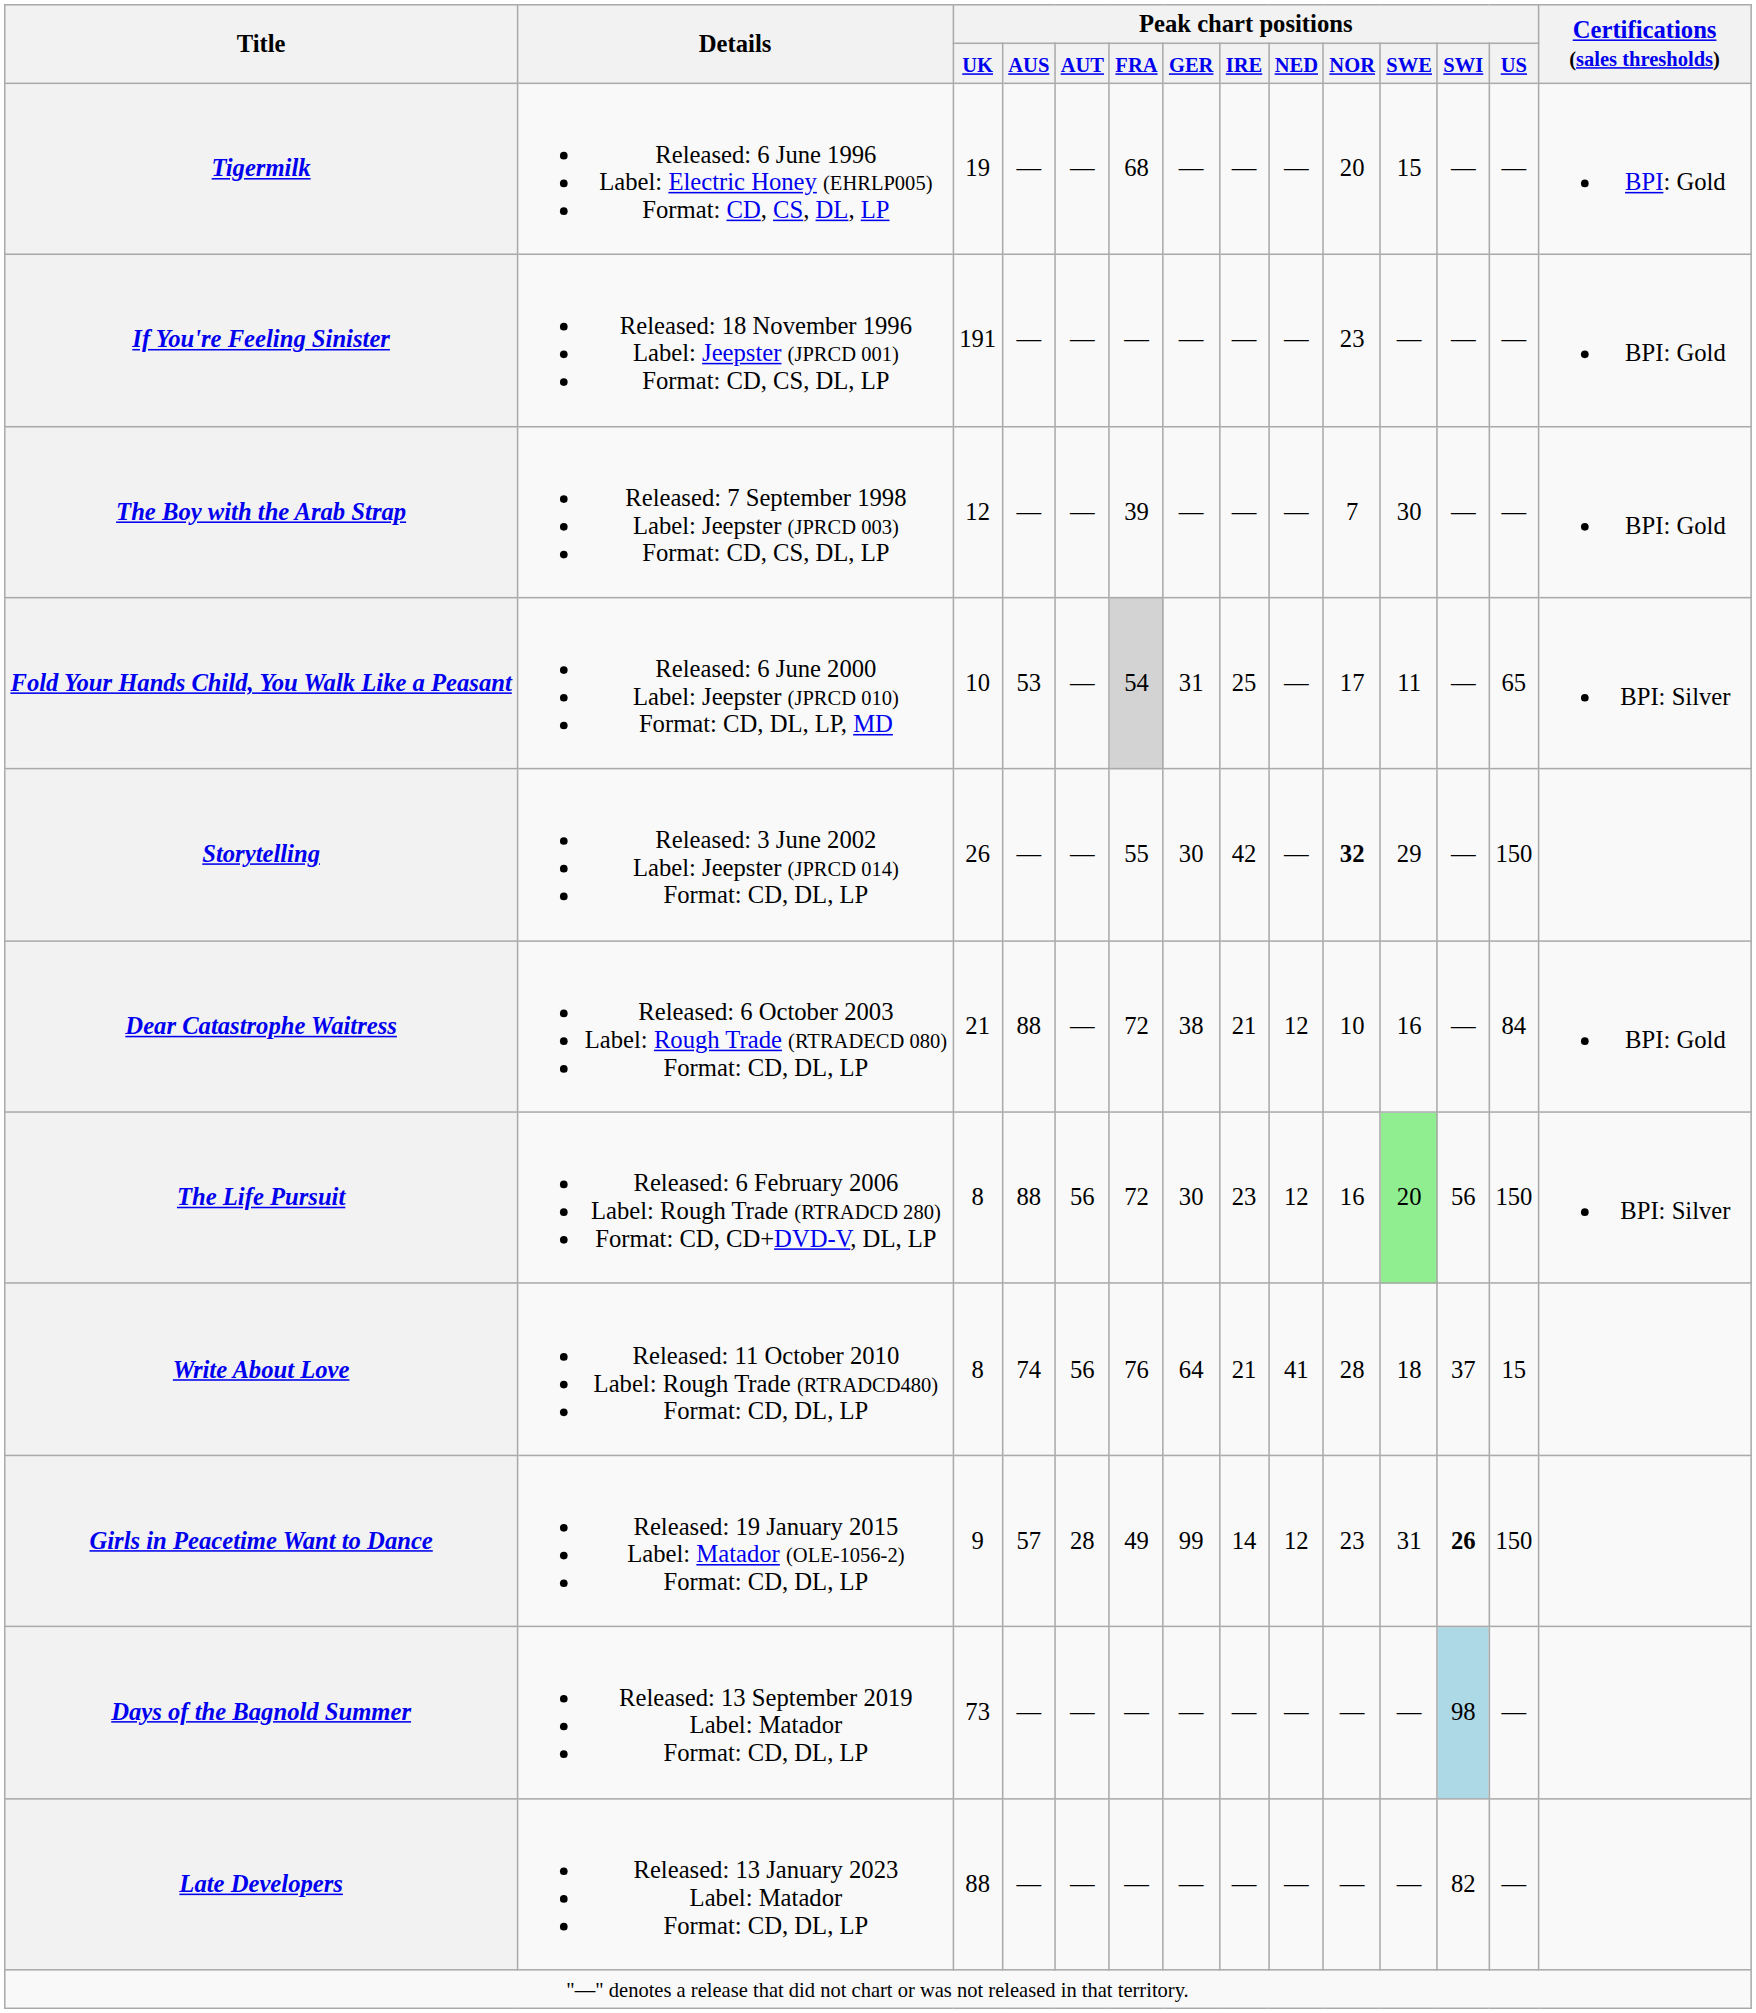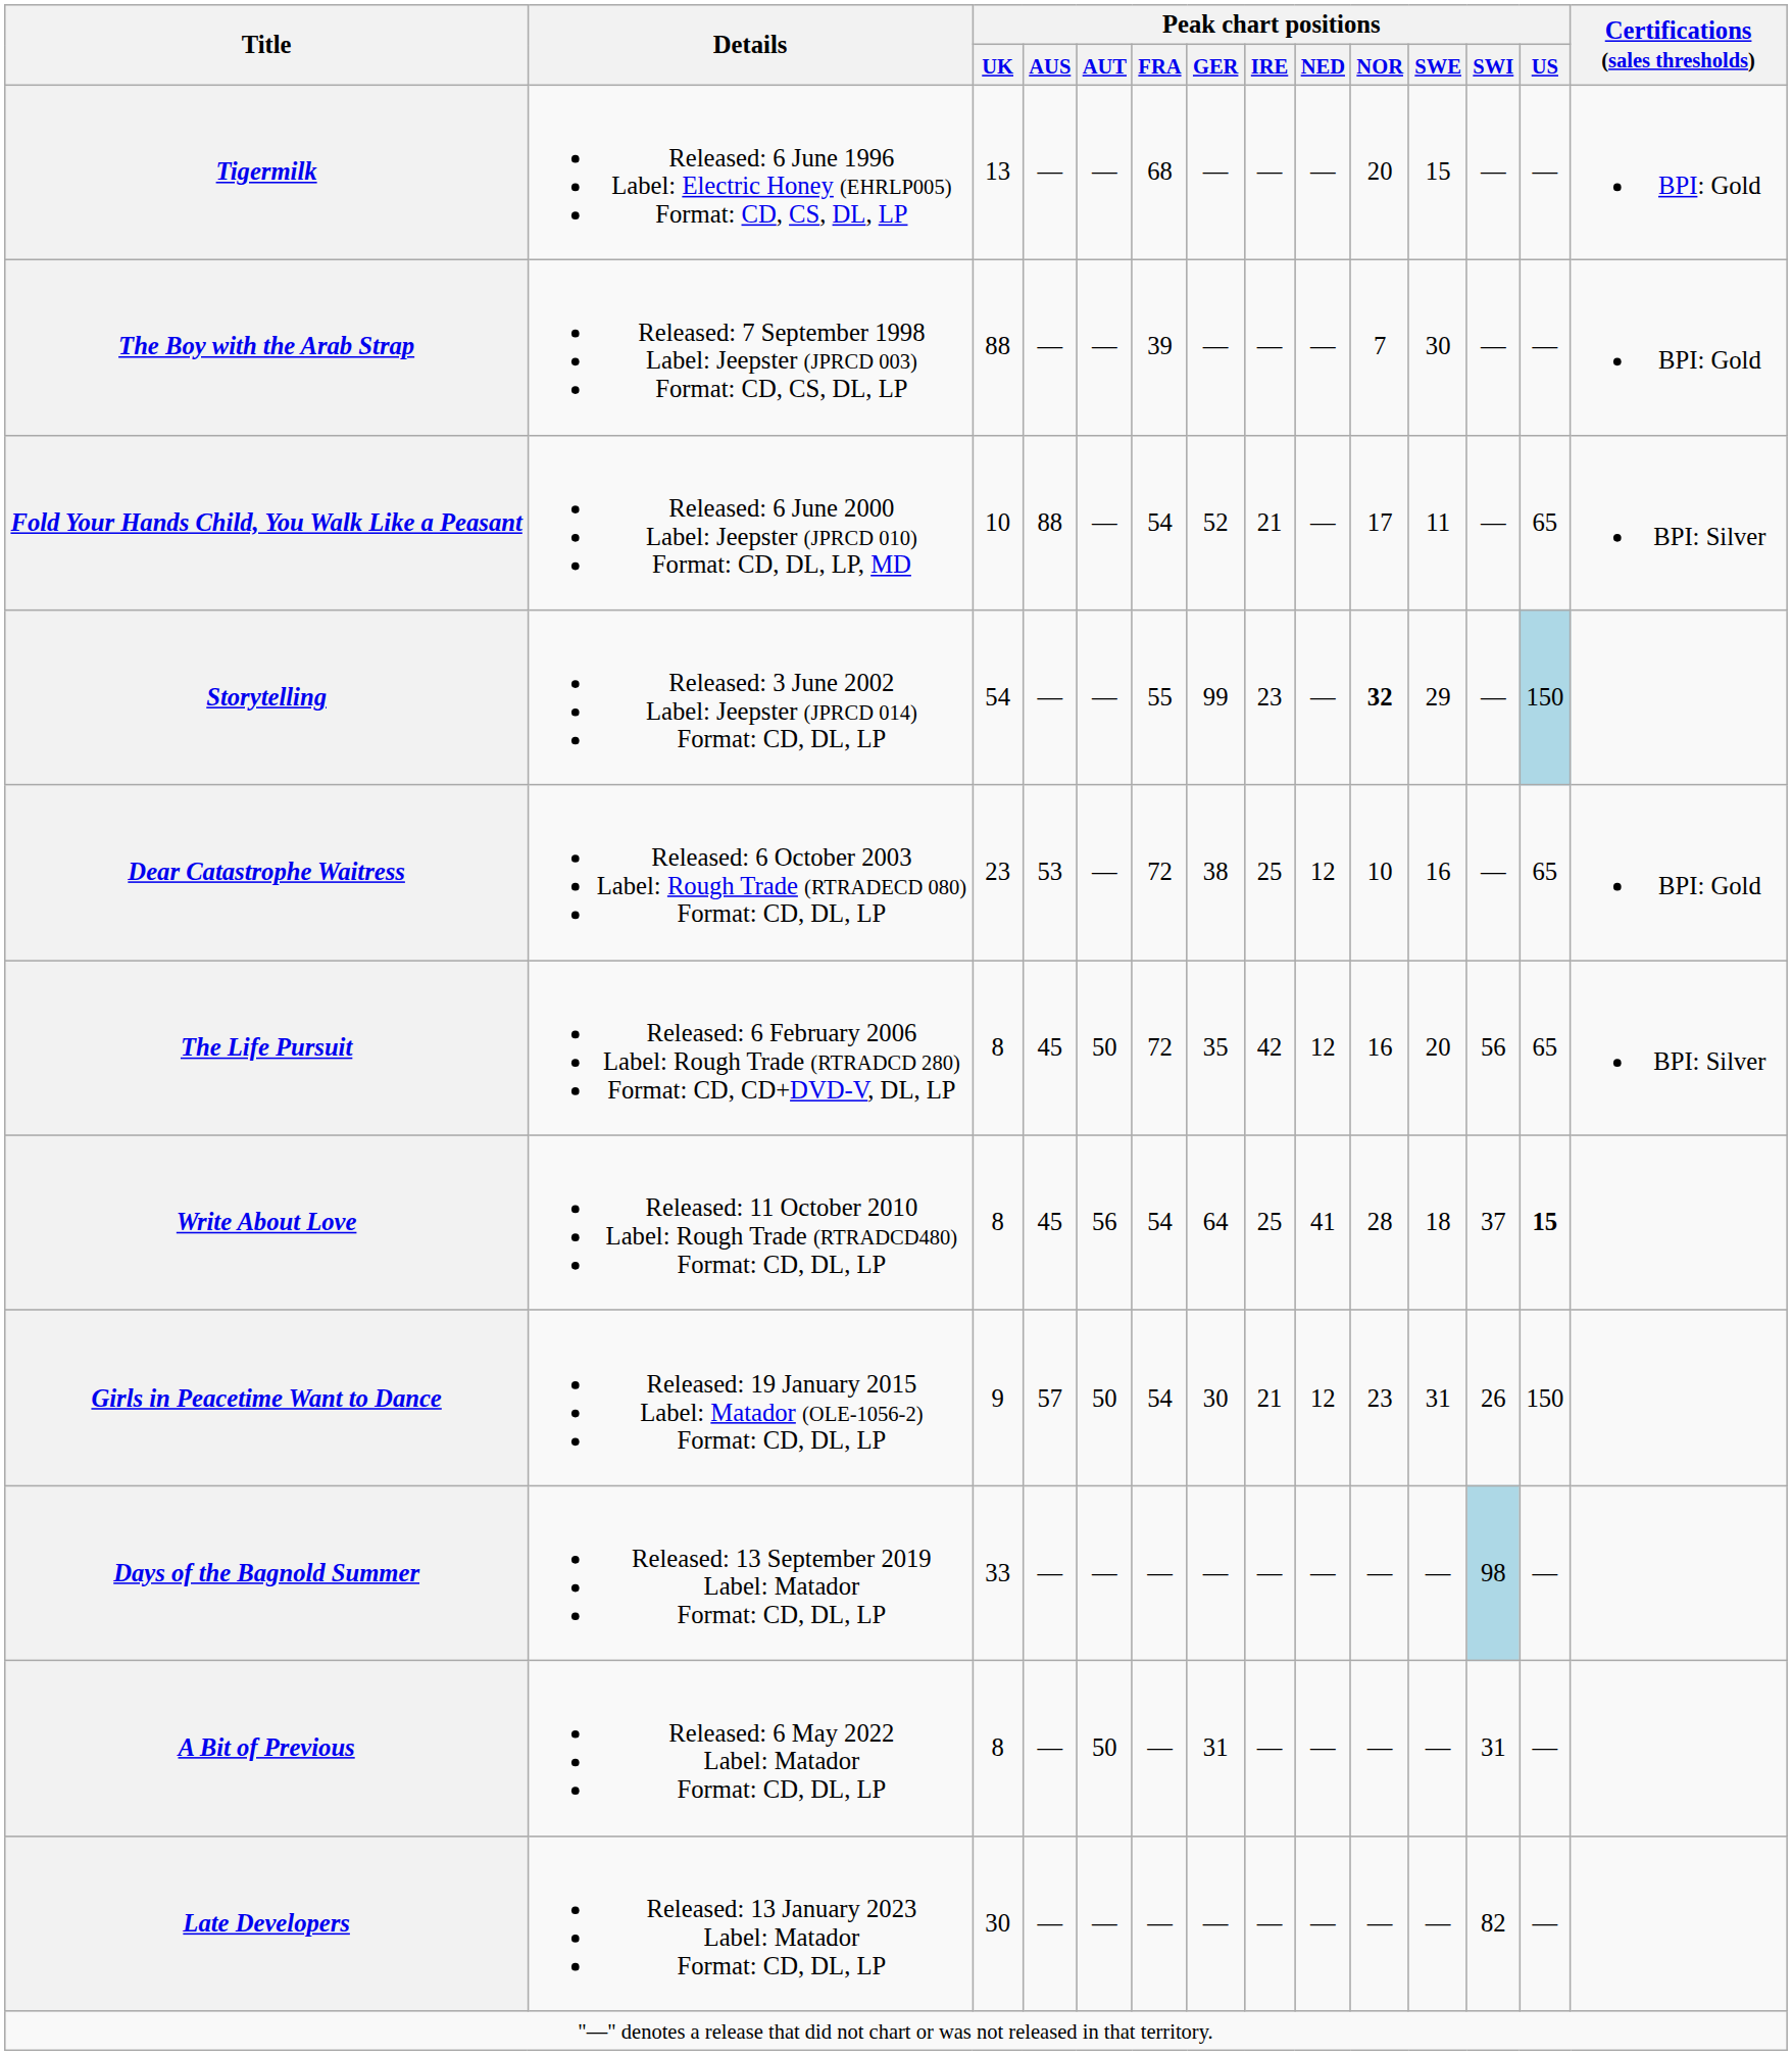 <table class="wikitable plainrowheaders" style="text-align:center;">
 <tr>
 <th scope="col" rowspan="2">Title</th>
 <th rowspan="2">Details</th>
 <th colspan="11">Peak chart positions</th>
 <th rowspan="2" width="130"><a href='#'>Certifications</a><br><small>(<a href='#'>sales thresholds</a>)</small></th>
 </tr>
 <tr>
 <th width="25"><small><a href='#'>UK</a></small><br></th>
 <th width="25"><small><a href='#'>AUS</a></small><br></th>
 <th width="25"><small><a href='#'>AUT</a></small><br></th>
 <th width="25"><small><a href='#'>FRA</a></small><br></th>
 <th width="25"><small><a href='#'>GER</a></small><br></th>
 <th width="25"><small><a href='#'>IRE</a></small><br></th>
 <th width="25"><small><a href='#'>NED</a></small><br></th>
 <th width="25"><small><a href='#'>NOR</a></small><br></th>
 <th width="25"><small><a href='#'>SWE</a></small><br></th>
 <th width="25"><small><a href='#'>SWI</a></small><br></th>
 <th width="25"><small><a href='#'>US</a></small><br></th>
 </tr>
 <tr>
 <th scope="row"><em><a href='#'>Tigermilk</a></em></th>
 <td><br><ul><li>Released: 6 June 1996</li><li>Label: <a href='#'>Electric Honey</a> <small>(EHRLP005)</small></li><li>Format: <a href='#'>CD</a>, <a href='#'>CS</a>, <a href='#'>DL</a>, <a href='#'>LP</a></li></ul></td>
-<td align="center">19</td>
+<td align="center">13</td>
 <td align="center">—</td>
 <td align="center">—</td>
 <td align="center">68</td>
 <td align="center">—</td>
 <td align="center">—</td>
 <td align="center">—</td>
 <td align="center">20</td>
 <td align="center">15</td>
 <td align="center">—</td>
 <td align="center">—</td>
 <td><br><ul><li><a href='#'>BPI</a>: Gold</li></ul></td>
 </tr>
 <tr>
-<th scope="row"><em><a href='#'>If You're Feeling Sinister</a></em></th>
-<td><br><ul><li>Released: 18 November 1996</li><li>Label: <a href='#'>Jeepster</a> <small>(JPRCD 001)</small></li><li>Format: CD, CS, DL, LP</li></ul></td>
-<td align="center">191<br></td>
-<td align="center">—</td>
-<td align="center">—</td>
-<td align="center">—</td>
-<td align="center">—</td>
-<td align="center">—</td>
-<td align="center">—</td>
-<td align="center">23</td>
-<td align="center">—</td>
-<td align="center">—</td>
-<td align="center">—</td>
-<td><br><ul><li>BPI: Gold</li></ul></td>
-</tr>
-<tr>
 <th scope="row"><em><a href='#'>The Boy with the Arab Strap</a></em></th>
 <td><br><ul><li>Released: 7 September 1998</li><li>Label: Jeepster <small>(JPRCD 003)</small></li><li>Format: CD, CS, DL, LP</li></ul></td>
-<td align="center">12</td>
+<td align="center">88</td>
 <td align="center">—</td>
 <td align="center">—</td>
 <td align="center">39</td>
 <td align="center">—</td>
 <td align="center">—</td>
 <td align="center">—</td>
 <td align="center">7</td>
 <td align="center">30</td>
 <td align="center">—</td>
 <td align="center">—</td>
 <td><br><ul><li>BPI: Gold</li></ul></td>
 </tr>
 <tr>
 <th scope="row"><em><a href='#'>Fold Your Hands Child, You Walk Like a Peasant</a></em></th>
 <td><br><ul><li>Released: 6 June 2000</li><li>Label: Jeepster <small>(JPRCD 010)</small></li><li>Format: CD, DL, LP, <a href='#'>MD</a></li></ul></td>
 <td align="center">10</td>
-<td align="center">53</td>
+<td align="center">88</td>
 <td align="center">—</td>
-<td align="center" style="background: lightgrey;">54</td>
-<td align="center">31</td>
-<td align="center">25</td>
+<td align="center">54</td>
+<td align="center">52</td>
+<td align="center">21</td>
 <td align="center">—</td>
 <td align="center">17</td>
 <td align="center">11</td>
 <td align="center">—</td>
 <td align="center">65</td>
 <td><br><ul><li>BPI: Silver</li></ul></td>
 </tr>
 <tr>
 <th scope="row"><em><a href='#'>Storytelling</a></em></th>
 <td><br><ul><li>Released: 3 June 2002</li><li>Label: Jeepster <small>(JPRCD 014)</small></li><li>Format: CD, DL, LP</li></ul></td>
-<td align="center">26</td>
+<td align="center">54</td>
 <td align="center">—</td>
 <td align="center">—</td>
 <td align="center">55</td>
-<td align="center">30</td>
-<td align="center">42</td>
+<td align="center">99</td>
+<td align="center">23</td>
 <td align="center">—</td>
 <td align="center"><strong>32</strong></td>
 <td align="center">29</td>
 <td align="center">—</td>
-<td align="center">150</td>
+<td align="center" style="background: lightblue;">150</td>
 <td></td>
 </tr>
 <tr>
 <th scope="row"><em><a href='#'>Dear Catastrophe Waitress</a></em></th>
 <td><br><ul><li>Released: 6 October 2003</li><li>Label: <a href='#'>Rough Trade</a> <small>(RTRADECD 080)</small></li><li>Format: CD, DL, LP</li></ul></td>
-<td align="center">21</td>
-<td align="center">88</td>
+<td align="center">23</td>
+<td align="center">53</td>
 <td align="center">—</td>
 <td align="center">72</td>
 <td align="center">38</td>
-<td align="center">21</td>
+<td align="center">25</td>
 <td align="center">12</td>
 <td align="center">10</td>
 <td align="center">16</td>
 <td align="center">—</td>
-<td align="center">84</td>
+<td align="center">65</td>
 <td><br><ul><li>BPI: Gold</li></ul></td>
 </tr>
 <tr>
 <th scope="row"><em><a href='#'>The Life Pursuit</a></em></th>
 <td><br><ul><li>Released: 6 February 2006</li><li>Label: Rough Trade <small>(RTRADCD 280)</small></li><li>Format: CD, CD+<a href='#'>DVD-V</a>, DL, LP</li></ul></td>
 <td align="center">8</td>
-<td align="center">88</td>
-<td align="center">56</td>
+<td align="center">45</td>
+<td align="center">50</td>
 <td align="center">72</td>
-<td align="center">30</td>
-<td align="center">23</td>
+<td align="center">35</td>
+<td align="center">42</td>
 <td align="center">12</td>
 <td align="center">16</td>
-<td align="center" style="background: lightgreen;">20</td>
+<td align="center">20</td>
 <td align="center">56</td>
-<td align="center">150</td>
+<td align="center">65</td>
 <td><br><ul><li>BPI: Silver</li></ul></td>
 </tr>
 <tr>
 <th scope="row"><em><a href='#'>Write About Love</a></em></th>
 <td><br><ul><li>Released: 11 October 2010</li><li>Label: Rough Trade <small>(RTRADCD480)</small></li><li>Format: CD, DL, LP</li></ul></td>
 <td align="center">8</td>
-<td align="center">74</td>
+<td align="center">45</td>
 <td align="center">56</td>
-<td align="center">76</td>
+<td align="center">54</td>
 <td align="center">64</td>
-<td align="center">21</td>
+<td align="center">25</td>
 <td align="center">41</td>
 <td align="center">28</td>
 <td align="center">18</td>
 <td align="center">37</td>
-<td align="center">15</td>
+<td align="center"><strong>15</strong></td>
 <td></td>
 </tr>
 <tr>
 <th scope="row"><em><a href='#'>Girls in Peacetime Want to Dance</a></em></th>
 <td><br><ul><li>Released: 19 January 2015</li><li>Label: <a href='#'>Matador</a> <small>(OLE-1056-2)</small></li><li>Format: CD, DL, LP</li></ul></td>
 <td align="center">9</td>
 <td align="center">57</td>
-<td align="center">28</td>
-<td align="center">49</td>
-<td align="center">99</td>
-<td align="center">14</td>
+<td align="center">50</td>
+<td align="center">54</td>
+<td align="center">30</td>
+<td align="center">21</td>
 <td align="center">12</td>
 <td align="center">23</td>
 <td align="center">31</td>
-<td align="center"><strong>26</strong></td>
+<td align="center">26</td>
 <td align="center">150</td>
 <td></td>
 </tr>
 <tr>
 <th scope="row"><em><a href='#'>Days of the Bagnold Summer</a></em></th>
 <td><br><ul><li>Released: 13 September 2019</li><li>Label: Matador</li><li>Format: CD, DL, LP</li></ul></td>
-<td align="center">73</td>
+<td align="center">33</td>
 <td align="center">—</td>
 <td align="center">—</td>
 <td align="center">—</td>
 <td align="center">—</td>
 <td align="center">—</td>
 <td align="center">—</td>
 <td align="center">—</td>
 <td align="center">—</td>
 <td align="center" style="background: lightblue;">98</td>
 <td align="center">—</td>
 <td></td>
 </tr>
 <tr>
+<th scope="row"><em><a href='#'>A Bit of Previous</a></em></th>
+<td><br><ul><li>Released: 6 May 2022</li><li>Label: Matador</li><li>Format: CD, DL, LP</li></ul></td>
+<td align="center">8</td>
+<td align="center">—</td>
+<td align="center">50</td>
+<td align="center">—</td>
+<td align="center">31</td>
+<td align="center">—</td>
+<td align="center">—</td>
+<td align="center">—</td>
+<td align="center">—</td>
+<td align="center">31</td>
+<td align="center">—</td>
+<td></td>
+</tr>
+<tr>
 <th scope="row"><em><a href='#'>Late Developers</a></em></th>
 <td><br><ul><li>Released: 13 January 2023</li><li>Label: Matador</li><li>Format: CD, DL, LP</li></ul></td>
-<td align="center">88</td>
+<td align="center">30</td>
 <td align="center">—</td>
 <td align="center">—</td>
 <td align="center">—</td>
 <td align="center">—</td>
 <td align="center">—</td>
 <td align="center">—</td>
 <td align="center">—</td>
 <td align="center">—</td>
 <td align="center">82</td>
 <td align="center">—</td>
 <td></td>
 </tr>
 <tr>
 <td style="text-align:center;" colspan="14"><small>"—" denotes a release that did not chart or was not released in that territory.</small></td>
 </tr>
 </table>
